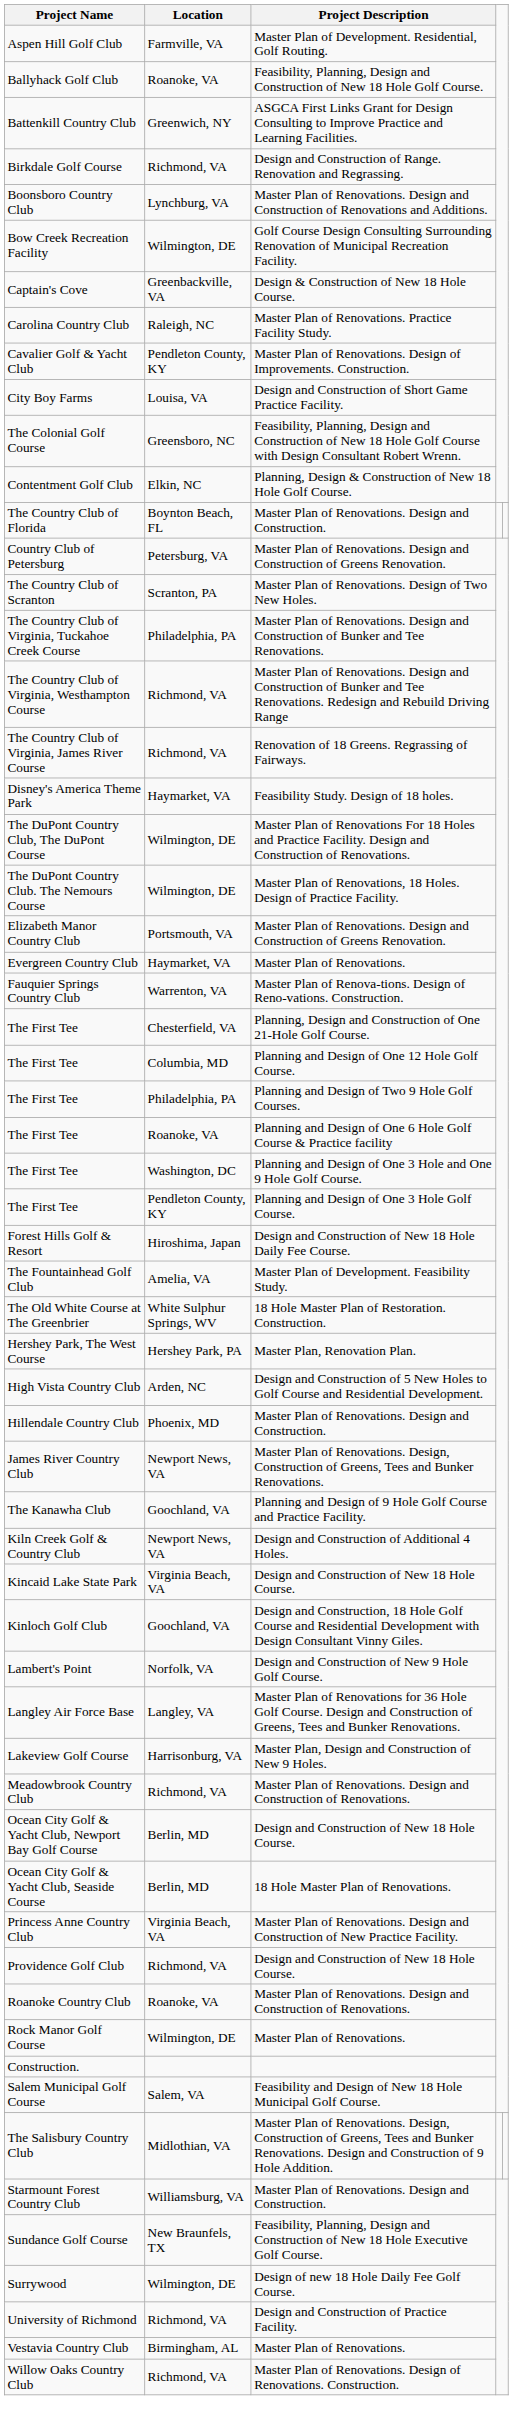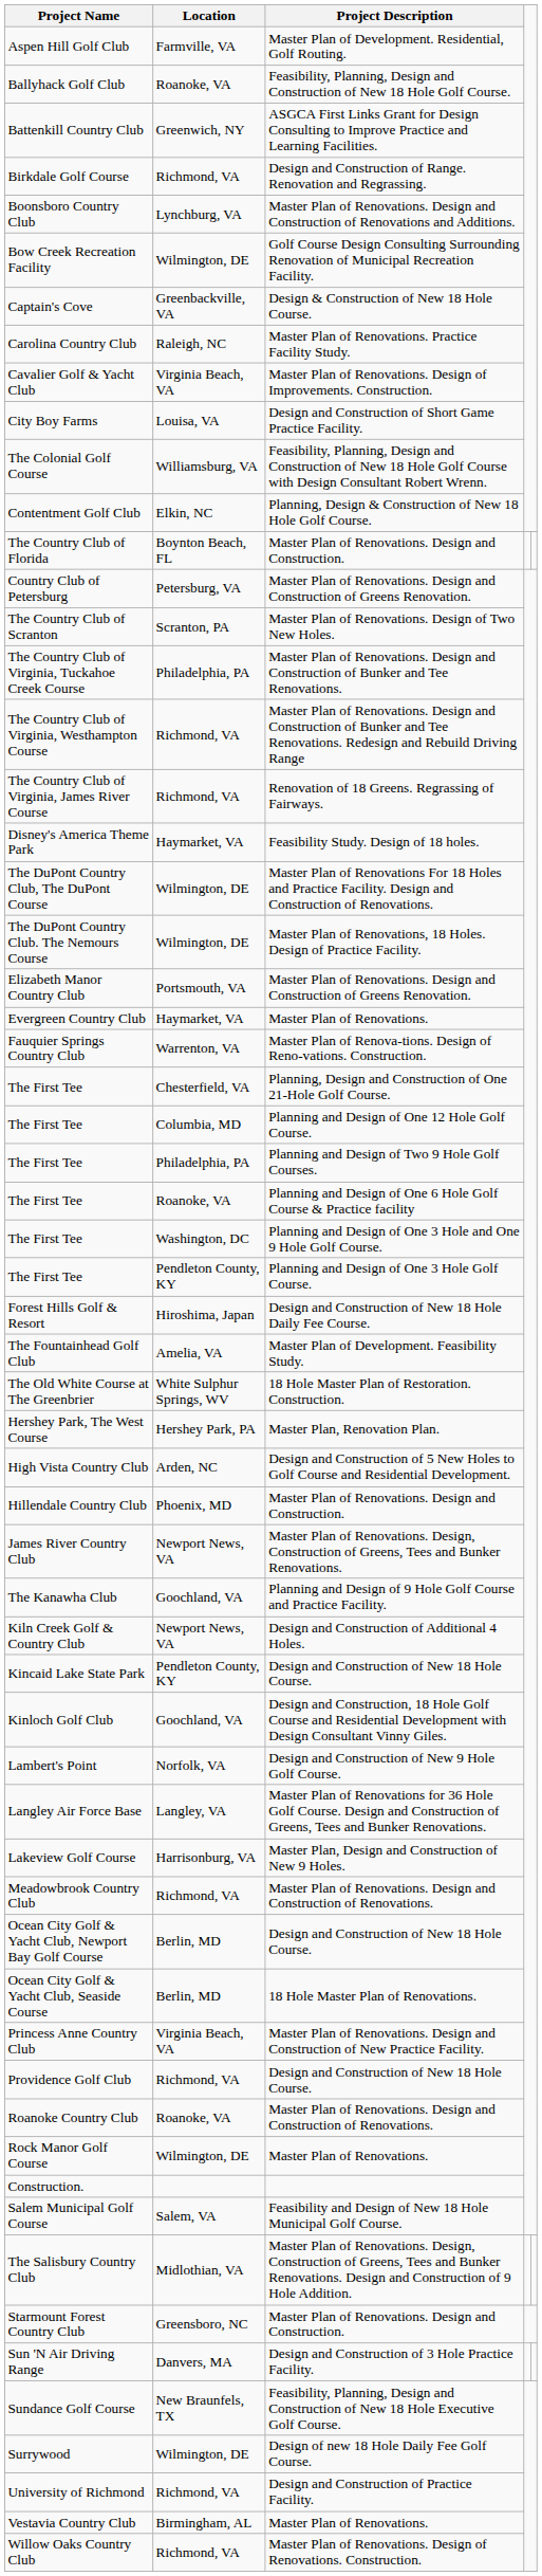 <table class="wikitable sortable">
 <tr>
 <th>Project Name</th>
 <th>Location</th>
 <th>Project Description</th>
 </tr>
 <tr>
 <td>Aspen Hill Golf Club</td>
 <td>Farmville, VA</td>
 <td>Master Plan of Development. Residential, Golf Routing.</td>
 </tr>
 <tr>
 <td>Ballyhack Golf Club</td>
 <td>Roanoke, VA</td>
 <td>Feasibility, Planning, Design and Construction of New 18 Hole Golf Course.</td>
 </tr>
 <tr>
 <td>Battenkill Country Club</td>
 <td>Greenwich, NY</td>
 <td>ASGCA First Links Grant for Design Consulting to Improve Practice and Learning Facilities.</td>
 </tr>
 <tr>
 <td>Birkdale Golf Course</td>
 <td>Richmond, VA</td>
 <td>Design and Construction of Range. Renovation and Regrassing.</td>
 </tr>
 <tr>
 <td>Boonsboro Country Club</td>
 <td>Lynchburg, VA</td>
 <td>Master Plan of Renovations. Design and Construction of Renovations and Additions.</td>
 </tr>
 <tr>
 <td>Bow Creek Recreation Facility</td>
 <td>Wilmington, DE</td>
 <td>Golf Course Design Consulting Surrounding Renovation of Municipal Recreation Facility.</td>
 </tr>
 <tr>
 <td>Captain's Cove</td>
 <td>Greenbackville, VA</td>
 <td>Design & Construction of New 18 Hole Course.</td>
 </tr>
 <tr>
 <td>Carolina Country Club</td>
 <td>Raleigh, NC</td>
 <td>Master Plan of Renovations. Practice Facility Study.</td>
 </tr>
 <tr>
 <td>Cavalier Golf & Yacht Club</td>
-<td>Pendleton County, KY</td>
+<td>Virginia Beach, VA</td>
 <td>Master Plan of Renovations. Design of Improvements. Construction.</td>
 </tr>
 <tr>
 <td>City Boy Farms</td>
 <td>Louisa, VA</td>
 <td>Design and Construction of Short Game Practice Facility.</td>
 </tr>
 <tr>
 <td>The Colonial Golf Course</td>
-<td>Greensboro, NC</td>
+<td>Williamsburg, VA</td>
 <td>Feasibility, Planning, Design and Construction of New 18 Hole Golf Course with Design Consultant Robert Wrenn.</td>
 </tr>
 <tr>
 <td>Contentment Golf Club</td>
 <td>Elkin, NC</td>
 <td>Planning, Design & Construction of New 18 Hole Golf Course.</td>
 </tr>
 <tr>
 <td>The Country Club of Florida</td>
 <td>Boynton Beach, FL</td>
 <td>Master Plan of Renovations. Design and Construction.</td>
 <td></td>
 <td></td>
 </tr>
 <tr>
 <td>Country Club of Petersburg</td>
 <td>Petersburg, VA</td>
 <td>Master Plan of Renovations. Design and Construction of Greens Renovation.</td>
 </tr>
 <tr>
 <td>The Country Club of Scranton</td>
 <td>Scranton, PA</td>
 <td>Master Plan of Renovations. Design of Two New Holes.</td>
 </tr>
 <tr>
 <td>The Country Club of Virginia, Tuckahoe Creek Course</td>
 <td>Philadelphia, PA</td>
 <td>Master Plan of Renovations. Design and Construction of Bunker and Tee Renovations.</td>
 </tr>
 <tr>
 <td>The Country Club of Virginia, Westhampton Course</td>
 <td>Richmond, VA</td>
 <td>Master Plan of Renovations. Design and Construction of Bunker and Tee Renovations. Redesign and Rebuild Driving Range</td>
 </tr>
 <tr>
 <td>The Country Club of Virginia, James River Course</td>
 <td>Richmond, VA</td>
 <td>Renovation of 18 Greens. Regrassing of Fairways.</td>
 </tr>
 <tr>
 <td>Disney's America Theme Park</td>
 <td>Haymarket, VA</td>
 <td>Feasibility Study. Design of 18 holes.</td>
 </tr>
 <tr>
 <td>The DuPont Country Club, The DuPont Course</td>
 <td>Wilmington, DE</td>
 <td>Master Plan of Renovations For 18 Holes and Practice Facility. Design and Construction of Renovations.</td>
 </tr>
 <tr>
 <td>The DuPont Country Club. The Nemours Course</td>
 <td>Wilmington, DE</td>
 <td>Master Plan of Renovations, 18 Holes. Design of Practice Facility.</td>
 </tr>
 <tr>
 <td>Elizabeth Manor Country Club</td>
 <td>Portsmouth, VA</td>
 <td>Master Plan of Renovations. Design and Construction of Greens Renovation.</td>
 </tr>
 <tr>
 <td>Evergreen Country Club</td>
 <td>Haymarket, VA</td>
 <td>Master Plan of Renovations.</td>
 </tr>
 <tr>
 <td>Fauquier Springs Country Club</td>
 <td>Warrenton, VA</td>
 <td>Master Plan of Renova-tions. Design of Reno-vations. Construction.</td>
 </tr>
 <tr>
 <td>The First Tee</td>
 <td>Chesterfield, VA</td>
 <td>Planning, Design and Construction of One 21-Hole Golf Course.</td>
 </tr>
 <tr>
 <td>The First Tee</td>
 <td>Columbia, MD</td>
 <td>Planning and Design of One 12 Hole Golf Course.</td>
 </tr>
 <tr>
 <td>The First Tee</td>
 <td>Philadelphia, PA</td>
 <td>Planning and Design of Two 9 Hole Golf Courses.</td>
 </tr>
 <tr>
 <td>The First Tee</td>
 <td>Roanoke, VA</td>
 <td>Planning and Design of One 6 Hole Golf Course & Practice facility</td>
 </tr>
 <tr>
 <td>The First Tee</td>
 <td>Washington, DC</td>
 <td>Planning and Design of One 3 Hole and One 9 Hole Golf Course.</td>
 </tr>
 <tr>
 <td>The First Tee</td>
 <td>Pendleton County, KY</td>
 <td>Planning and Design of One 3 Hole Golf Course.</td>
 </tr>
 <tr>
 <td>Forest Hills Golf & Resort</td>
 <td>Hiroshima, Japan</td>
 <td>Design and Construction of New 18 Hole Daily Fee Course.</td>
 </tr>
 <tr>
 <td>The Fountainhead Golf Club</td>
 <td>Amelia, VA</td>
 <td>Master Plan of Development. Feasibility Study.</td>
 </tr>
 <tr>
 <td>The Old White Course at The Greenbrier</td>
 <td>White Sulphur Springs, WV</td>
 <td>18 Hole Master Plan of Restoration. Construction.</td>
 </tr>
 <tr>
 <td>Hershey Park, The West Course</td>
 <td>Hershey Park, PA</td>
 <td>Master Plan, Renovation Plan.</td>
 </tr>
 <tr>
 <td>High Vista Country Club</td>
 <td>Arden, NC</td>
 <td>Design and Construction of 5 New Holes to Golf Course and Residential Development.</td>
 </tr>
 <tr>
 <td>Hillendale Country Club</td>
 <td>Phoenix, MD</td>
 <td>Master Plan of Renovations. Design and Construction.</td>
 </tr>
 <tr>
 <td>James River Country Club</td>
 <td>Newport News, VA</td>
 <td>Master Plan of Renovations. Design, Construction of Greens, Tees and Bunker Renovations.</td>
 </tr>
 <tr>
 <td>The Kanawha Club</td>
 <td>Goochland, VA</td>
 <td>Planning and Design of 9 Hole Golf Course and Practice Facility.</td>
 </tr>
 <tr>
 <td>Kiln Creek Golf & Country Club</td>
 <td>Newport News, VA</td>
 <td>Design and Construction of Additional 4 Holes.</td>
 </tr>
 <tr>
 <td>Kincaid Lake State Park</td>
-<td>Virginia Beach, VA</td>
+<td>Pendleton County, KY</td>
 <td>Design and Construction of New 18 Hole Course.</td>
 </tr>
 <tr>
 <td>Kinloch Golf Club</td>
 <td>Goochland, VA</td>
 <td>Design and Construction, 18 Hole Golf Course and Residential Development with Design Consultant Vinny Giles.</td>
 </tr>
 <tr>
 <td>Lambert's Point</td>
 <td>Norfolk, VA</td>
 <td>Design and Construction of New 9 Hole Golf Course.</td>
 </tr>
 <tr>
 <td>Langley Air Force Base</td>
 <td>Langley, VA</td>
 <td>Master Plan of Renovations for 36 Hole Golf Course. Design and Construction of Greens, Tees and Bunker Renovations.</td>
 </tr>
 <tr>
 <td>Lakeview Golf Course</td>
 <td>Harrisonburg, VA</td>
 <td>Master Plan, Design and Construction of New 9 Holes.</td>
 </tr>
 <tr>
 <td>Meadowbrook Country Club</td>
 <td>Richmond, VA</td>
 <td>Master Plan of Renovations. Design and Construction of Renovations.</td>
 </tr>
 <tr>
 <td>Ocean City Golf & Yacht Club, Newport Bay Golf Course</td>
 <td>Berlin, MD</td>
 <td>Design and Construction of New 18 Hole Course.</td>
 </tr>
 <tr>
 <td>Ocean City Golf & Yacht Club, Seaside Course</td>
 <td>Berlin, MD</td>
 <td>18 Hole Master Plan of Renovations.</td>
 </tr>
 <tr>
 <td>Princess Anne Country Club</td>
 <td>Virginia Beach, VA</td>
 <td>Master Plan of Renovations. Design and Construction of New Practice Facility.</td>
 </tr>
 <tr>
 <td>Providence Golf Club</td>
 <td>Richmond, VA</td>
 <td>Design and Construction of New 18 Hole Course.</td>
 </tr>
 <tr>
 <td>Roanoke Country Club</td>
 <td>Roanoke, VA</td>
 <td>Master Plan of Renovations. Design and Construction of Renovations.</td>
 </tr>
 <tr>
 <td>Rock Manor Golf Course</td>
 <td>Wilmington, DE</td>
 <td>Master Plan of Renovations.</td>
 </tr>
 <tr>
 <td>Construction.</td>
 <td></td>
 <td></td>
 </tr>
 <tr>
 <td>Salem Municipal Golf Course</td>
 <td>Salem, VA</td>
 <td>Feasibility and Design of New 18 Hole Municipal Golf Course.</td>
 </tr>
 <tr>
 <td>The Salisbury Country Club</td>
 <td>Midlothian, VA</td>
 <td>Master Plan of Renovations. Design, Construction of Greens, Tees and Bunker Renovations. Design and Construction of 9 Hole Addition.</td>
 <td></td>
 <td></td>
 </tr>
 <tr>
 <td>Starmount Forest Country Club</td>
-<td>Williamsburg, VA</td>
+<td>Greensboro, NC</td>
 <td>Master Plan of Renovations. Design and Construction.</td>
+</tr>
+<tr>
+<td>Sun 'N Air Driving Range</td>
+<td>Danvers, MA</td>
+<td>Design and Construction of 3 Hole Practice Facility.</td>
+<td></td>
+<td></td>
 </tr>
 <tr>
 <td>Sundance Golf Course</td>
 <td>New Braunfels, TX</td>
 <td>Feasibility, Planning, Design and Construction of New 18 Hole Executive Golf Course.</td>
 </tr>
 <tr>
 <td>Surrywood</td>
 <td>Wilmington, DE</td>
 <td>Design of new 18 Hole Daily Fee Golf Course.</td>
 </tr>
 <tr>
 <td>University of Richmond</td>
 <td>Richmond, VA</td>
 <td>Design and Construction of Practice Facility.</td>
 </tr>
 <tr>
 <td>Vestavia Country Club</td>
 <td>Birmingham, AL</td>
 <td>Master Plan of Renovations.</td>
 </tr>
 <tr>
 <td>Willow Oaks Country Club</td>
 <td>Richmond, VA</td>
 <td>Master Plan of Renovations. Design of Renovations. Construction.</td>
 </tr>
 </table>
